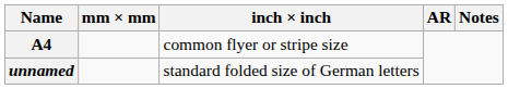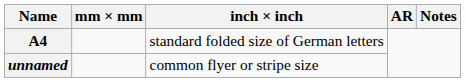 <table class="wikitable">
 <tr>
 <th>Name</th>
 <th>mm × mm</th>
 <th>inch × inch</th>
 <th title="aspect ratio">AR</th>
 <th>Notes</th>
 </tr>
 <tr>
 <th>A4</th>
 <td></td>
-<td>common flyer or stripe size</td>
+<td>standard folded size of German letters</td>
 </tr>
 <tr>
 <th><em>unnamed</em></th>
 <td></td>
-<td>standard folded size of German letters</td>
+<td>common flyer or stripe size</td>
 </tr>
 </table>
